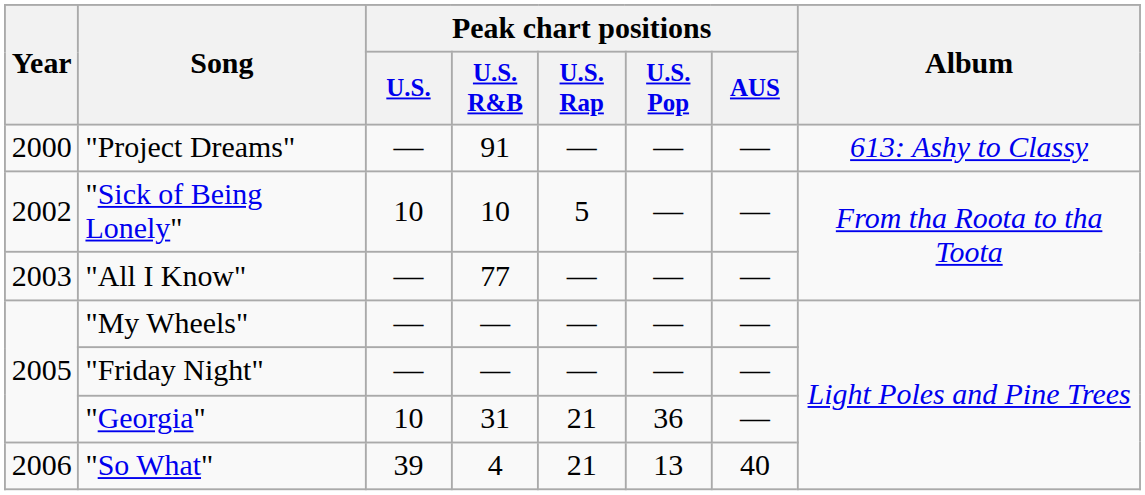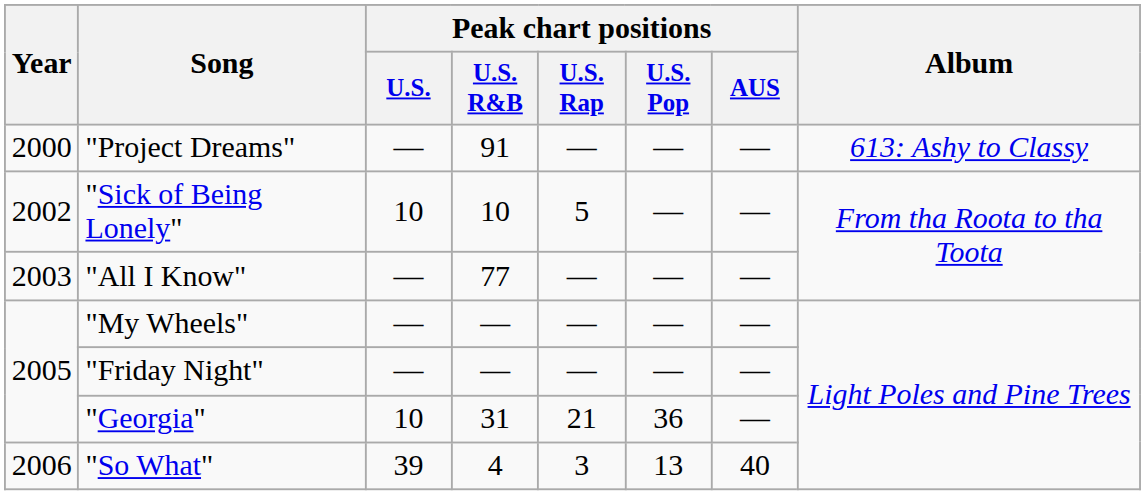 <table class="wikitable" style=text-align:center;>
 <tr>
 <th rowspan=2>Year</th>
 <th rowspan=2>Song</th>
 <th colspan=5>Peak chart positions</th>
 <th rowspan=2>Album</th>
 </tr>
 <tr style=font-size:smaller;>
 <th width="40"><a href='#'>U.S.</a></th>
 <th width="40"><a href='#'>U.S. R&B</a></th>
 <th width="40"><a href='#'>U.S. Rap</a></th>
 <th width="40"><a href='#'>U.S. Pop</a></th>
 <th width="40"><a href='#'>AUS</a><br></th>
 </tr>
 <tr>
 <td>2000</td>
 <td align=left>"Project Dreams"</td>
 <td>—</td>
 <td>91</td>
 <td>—</td>
 <td>—</td>
 <td>—</td>
 <td><em><a href='#'>613: Ashy to Classy</a></em></td>
 </tr>
 <tr>
 <td>2002</td>
 <td align=left>"<a href='#'>Sick of Being Lonely</a>"</td>
 <td>10</td>
 <td>10</td>
 <td>5</td>
 <td>—</td>
 <td>—</td>
 <td rowspan=2><em><a href='#'>From tha Roota to tha Toota</a></em></td>
 </tr>
 <tr>
 <td>2003</td>
 <td align=left>"All I Know" <br></td>
 <td>—</td>
 <td>77</td>
 <td>—</td>
 <td>—</td>
 <td>—</td>
 </tr>
 <tr>
 <td rowspan=3>2005</td>
 <td align=left>"My Wheels"</td>
 <td>—</td>
 <td>—</td>
 <td>—</td>
 <td>—</td>
 <td>—</td>
 <td rowspan=4><em><a href='#'>Light Poles and Pine Trees</a></em></td>
 </tr>
 <tr>
 <td align=left>"Friday Night"</td>
 <td>—</td>
 <td>—</td>
 <td>—</td>
 <td>—</td>
 <td>—</td>
 </tr>
 <tr>
 <td align=left>"<a href='#'>Georgia</a>" <br></td>
 <td>10</td>
 <td>31</td>
 <td>21</td>
 <td>36</td>
 <td>—</td>
 </tr>
 <tr>
 <td>2006</td>
 <td align=left>"<a href='#'>So What</a>" <br></td>
 <td>39</td>
 <td>4</td>
-<td>21</td>
+<td>3</td>
 <td>13</td>
 <td>40</td>
 </tr>
 </table>
